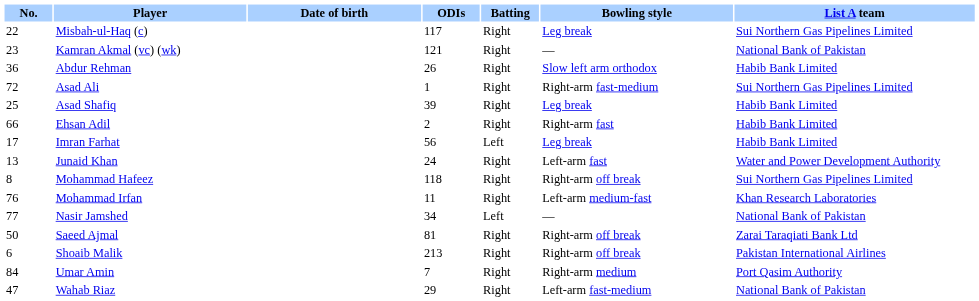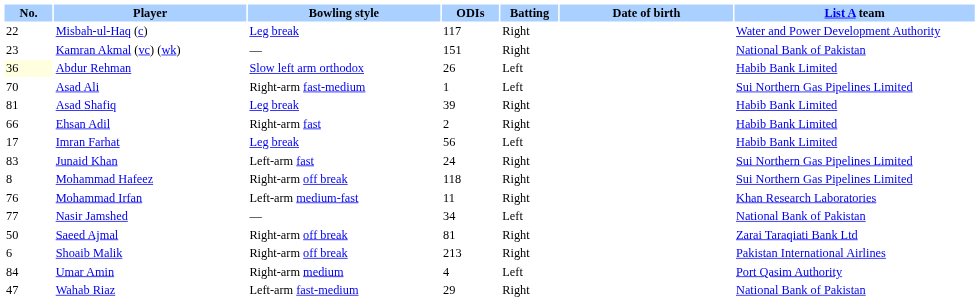 <table border="0" cellspacing="2" cellpadding="2" style="width:100%;">
 <tr style="background:#aad0ff;">
 <th width=5%>No.</th>
 <th width="20%">Player</th>
-<th width=18%>Date of birth</th>
+<th width=20%>Bowling style</th>
 <th width=6%>ODIs</th>
 <th width=6%>Batting</th>
-<th width=20%>Bowling style</th>
+<th width=18%>Date of birth</th>
 <th width=25%><a href='#'>List A</a> team</th>
 </tr>
 <tr>
 <td>22</td>
 <td><a href='#'>Misbah-ul-Haq</a> (<a href='#'>c</a>)</td>
-<td></td>
+<td><a href='#'>Leg break</a></td>
 <td>117</td>
 <td>Right</td>
-<td><a href='#'>Leg break</a></td>
-<td> <a href='#'>Sui Northern Gas Pipelines Limited</a></td>
+<td></td>
+<td> <a href='#'>Water and Power Development Authority</a></td>
 </tr>
 <tr>
 <td>23</td>
 <td><a href='#'>Kamran Akmal</a> (<a href='#'>vc</a>) (<a href='#'>wk</a>)</td>
+<td>—</td>
+<td>151</td>
+<td>Right</td>
 <td></td>
-<td>121</td>
-<td>Right</td>
-<td>—</td>
 <td> <a href='#'>National Bank of Pakistan</a></td>
 </tr>
 <tr>
-<td>36</td>
+<td style="background: lightyellow;">36</td>
 <td><a href='#'>Abdur Rehman</a></td>
+<td><a href='#'>Slow left arm orthodox</a></td>
+<td>26</td>
+<td>Left</td>
 <td></td>
-<td>26</td>
-<td>Right</td>
-<td><a href='#'>Slow left arm orthodox</a></td>
 <td> <a href='#'>Habib Bank Limited</a></td>
 </tr>
 <tr>
-<td>72</td>
+<td>70</td>
 <td><a href='#'>Asad Ali</a></td>
+<td>Right-arm <a href='#'>fast-medium</a></td>
+<td>1</td>
+<td>Left</td>
 <td></td>
-<td>1</td>
-<td>Right</td>
-<td>Right-arm <a href='#'>fast-medium</a></td>
 <td> <a href='#'>Sui Northern Gas Pipelines Limited</a></td>
 </tr>
 <tr>
-<td>25</td>
+<td>81</td>
 <td><a href='#'>Asad Shafiq</a></td>
-<td></td>
+<td><a href='#'>Leg break</a></td>
 <td>39</td>
 <td>Right</td>
-<td><a href='#'>Leg break</a></td>
+<td></td>
 <td> <a href='#'>Habib Bank Limited</a></td>
 </tr>
 <tr>
 <td>66</td>
 <td><a href='#'>Ehsan Adil</a></td>
-<td></td>
+<td>Right-arm <a href='#'>fast</a></td>
 <td>2</td>
 <td>Right</td>
-<td>Right-arm <a href='#'>fast</a></td>
+<td></td>
 <td> <a href='#'>Habib Bank Limited</a></td>
 </tr>
 <tr>
 <td>17</td>
 <td><a href='#'>Imran Farhat</a></td>
-<td></td>
+<td><a href='#'>Leg break</a></td>
 <td>56</td>
 <td>Left</td>
-<td><a href='#'>Leg break</a></td>
+<td></td>
 <td> <a href='#'>Habib Bank Limited</a></td>
 </tr>
 <tr>
-<td>13</td>
+<td>83</td>
 <td><a href='#'>Junaid Khan</a></td>
-<td></td>
+<td>Left-arm <a href='#'>fast</a></td>
 <td>24</td>
 <td>Right</td>
-<td>Left-arm <a href='#'>fast</a></td>
-<td> <a href='#'>Water and Power Development Authority</a></td>
+<td></td>
+<td> <a href='#'>Sui Northern Gas Pipelines Limited</a></td>
 </tr>
 <tr>
 <td>8</td>
 <td><a href='#'>Mohammad Hafeez</a></td>
-<td></td>
+<td>Right-arm <a href='#'>off break</a></td>
 <td>118</td>
 <td>Right</td>
-<td>Right-arm <a href='#'>off break</a></td>
+<td></td>
 <td> <a href='#'>Sui Northern Gas Pipelines Limited</a></td>
 </tr>
 <tr>
 <td>76</td>
 <td><a href='#'>Mohammad Irfan</a></td>
-<td></td>
+<td>Left-arm <a href='#'>medium-fast</a></td>
 <td>11</td>
 <td>Right</td>
-<td>Left-arm <a href='#'>medium-fast</a></td>
+<td></td>
 <td> <a href='#'>Khan Research Laboratories</a></td>
 </tr>
 <tr>
 <td>77</td>
 <td><a href='#'>Nasir Jamshed</a></td>
-<td></td>
+<td>—</td>
 <td>34</td>
 <td>Left</td>
-<td>—</td>
+<td></td>
 <td> <a href='#'>National Bank of Pakistan</a></td>
 </tr>
 <tr>
 <td>50</td>
 <td><a href='#'>Saeed Ajmal</a></td>
-<td></td>
+<td>Right-arm <a href='#'>off break</a></td>
 <td>81</td>
 <td>Right</td>
-<td>Right-arm <a href='#'>off break</a></td>
+<td></td>
 <td> <a href='#'>Zarai Taraqiati Bank Ltd</a></td>
 </tr>
 <tr>
 <td>6</td>
 <td><a href='#'>Shoaib Malik</a></td>
-<td></td>
+<td>Right-arm <a href='#'>off break</a></td>
 <td>213</td>
 <td>Right</td>
-<td>Right-arm <a href='#'>off break</a></td>
+<td></td>
 <td> <a href='#'>Pakistan International Airlines</a></td>
 </tr>
 <tr>
 <td>84</td>
 <td><a href='#'>Umar Amin</a></td>
+<td>Right-arm <a href='#'>medium</a></td>
+<td>4</td>
+<td>Left</td>
 <td></td>
-<td>7</td>
-<td>Right</td>
-<td>Right-arm <a href='#'>medium</a></td>
 <td> <a href='#'>Port Qasim Authority</a></td>
 </tr>
 <tr>
 <td>47</td>
 <td><a href='#'>Wahab Riaz</a></td>
-<td></td>
+<td>Left-arm <a href='#'>fast-medium</a></td>
 <td>29</td>
 <td>Right</td>
-<td>Left-arm <a href='#'>fast-medium</a></td>
+<td></td>
 <td> <a href='#'>National Bank of Pakistan</a></td>
 </tr>
 </table>
